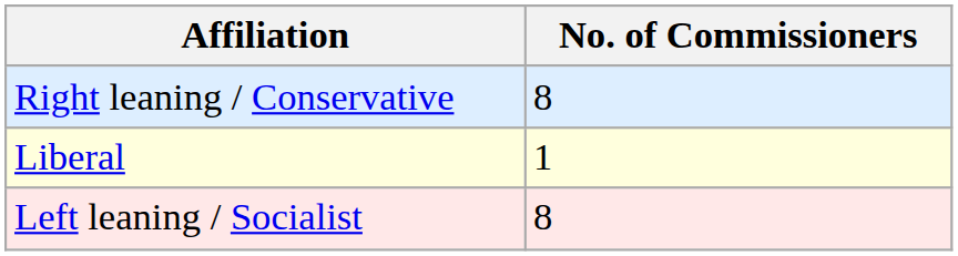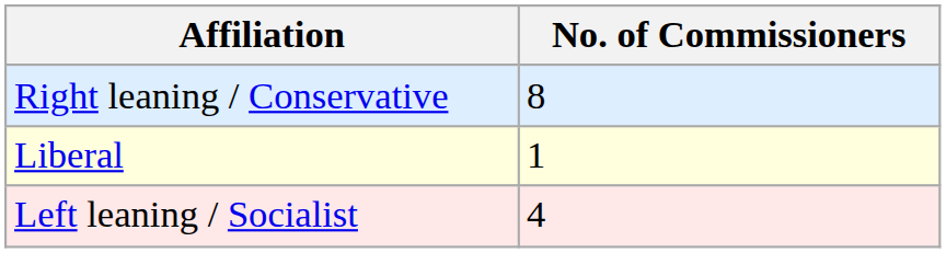 <table class=wikitable width=25%>
 <tr>
 <th>Affiliation</th>
 <th>No. of Commissioners</th>
 </tr>
 <tr --- bgcolor=#DDEEFF>
 <td><a href='#'>Right</a> leaning / <a href='#'>Conservative</a></td>
 <td>8</td>
 </tr>
 <tr --- bgcolor=#FFFFDD>
 <td><a href='#'>Liberal</a></td>
 <td>1</td>
 </tr>
 <tr --- bgcolor=#FFE8E8>
 <td><a href='#'>Left</a> leaning / <a href='#'>Socialist</a></td>
-<td>8</td>
+<td>4</td>
 </tr>
 </table>
